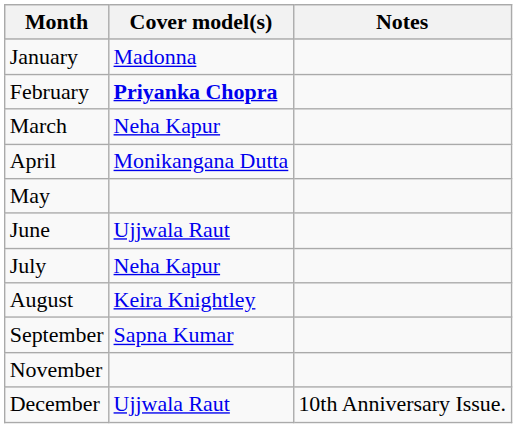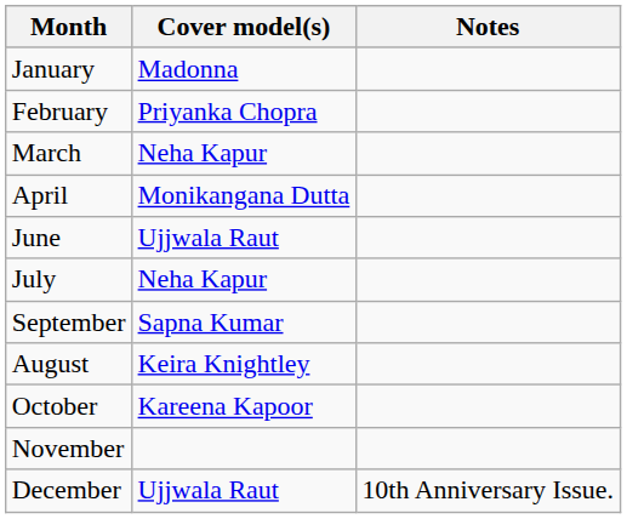 <table class="wikitable">
 <tr style="background:#ccc; text-align:center;">
 <th>Month</th>
 <th>Cover model(s)</th>
 <th>Notes</th>
 </tr>
 <tr>
 <td>January</td>
 <td><a href='#'>Madonna</a></td>
 <td></td>
 </tr>
 <tr>
 <td>February</td>
-<td><strong><a href='#'>Priyanka Chopra</a></strong></td>
+<td><a href='#'>Priyanka Chopra</a></td>
 <td></td>
 </tr>
 <tr>
 <td>March</td>
 <td><a href='#'>Neha Kapur</a></td>
 <td></td>
 </tr>
 <tr>
 <td>April</td>
 <td><a href='#'>Monikangana Dutta</a></td>
 <td></td>
 </tr>
 <tr>
-<td>May</td>
-<td></td>
-<td></td>
-</tr>
-<tr>
 <td>June</td>
 <td><a href='#'>Ujjwala Raut</a></td>
 <td></td>
 </tr>
 <tr>
 <td>July</td>
 <td><a href='#'>Neha Kapur</a></td>
 <td></td>
 </tr>
 <tr>
+<td>September</td>
+<td><a href='#'>Sapna Kumar</a></td>
+<td></td>
+</tr>
+<tr>
 <td>August</td>
 <td><a href='#'>Keira Knightley</a></td>
 <td></td>
 </tr>
 <tr>
-<td>September</td>
-<td><a href='#'>Sapna Kumar</a></td>
+<td>October</td>
+<td><a href='#'>Kareena Kapoor</a></td>
 <td></td>
 </tr>
 <tr>
 <td>November</td>
 <td></td>
 <td></td>
 </tr>
 <tr>
 <td>December</td>
 <td><a href='#'>Ujjwala Raut</a></td>
 <td>10th Anniversary Issue.</td>
 </tr>
 </table>
